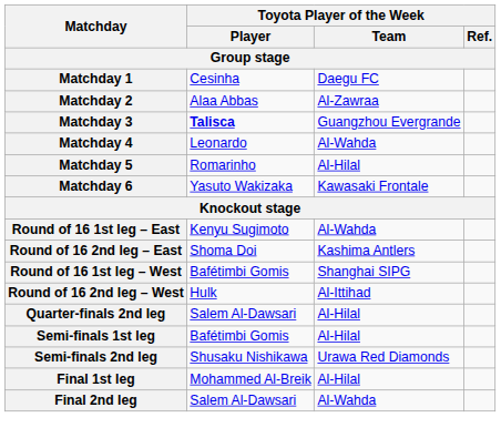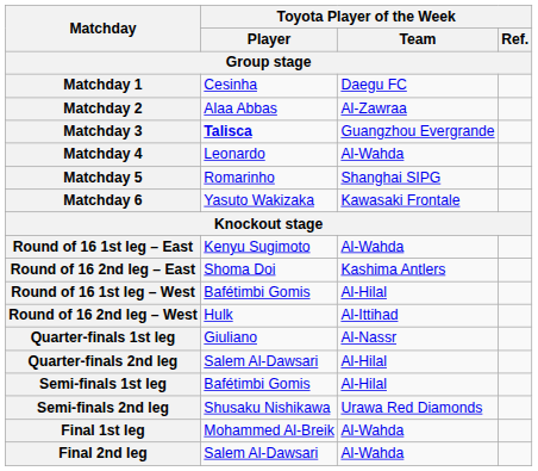 <table class="wikitable">
 <tr>
 <th rowspan=2>Matchday</th>
 <th colspan=3>Toyota Player of the Week</th>
 </tr>
 <tr>
 <th>Player</th>
 <th>Team</th>
 <th>Ref.</th>
 </tr>
 <tr>
 <th colspan=4>Group stage</th>
 </tr>
 <tr>
 <th>Matchday 1</th>
 <td align=left> <a href='#'>Cesinha</a></td>
 <td align=left> <a href='#'>Daegu FC</a></td>
 <td></td>
 </tr>
 <tr>
 <th>Matchday 2</th>
 <td align=left> <a href='#'>Alaa Abbas</a></td>
 <td align=left> <a href='#'>Al-Zawraa</a></td>
 <td></td>
 </tr>
 <tr>
 <th>Matchday 3</th>
 <td align=left><strong> <a href='#'>Talisca</a></strong></td>
 <td align=left> <a href='#'>Guangzhou Evergrande</a></td>
 <td></td>
 </tr>
 <tr>
 <th>Matchday 4</th>
 <td align=left> <a href='#'>Leonardo</a></td>
 <td align=left> <a href='#'>Al-Wahda</a></td>
 <td></td>
 </tr>
 <tr>
 <th>Matchday 5</th>
 <td align=left> <a href='#'>Romarinho</a></td>
-<td align=left> <a href='#'>Al-Hilal</a></td>
+<td align=left> <a href='#'>Shanghai SIPG</a></td>
 <td></td>
 </tr>
 <tr>
 <th>Matchday 6</th>
 <td align=left> <a href='#'>Yasuto Wakizaka</a></td>
 <td align=left> <a href='#'>Kawasaki Frontale</a></td>
 <td></td>
 </tr>
 <tr>
 <th colspan=4>Knockout stage</th>
 </tr>
 <tr>
 <th>Round of 16 1st leg – East</th>
 <td align=left> <a href='#'>Kenyu Sugimoto</a></td>
 <td align=left> <a href='#'>Al-Wahda</a></td>
 <td></td>
 </tr>
 <tr>
 <th>Round of 16 2nd leg – East</th>
 <td align=left> <a href='#'>Shoma Doi</a></td>
 <td align=left> <a href='#'>Kashima Antlers</a></td>
 <td></td>
 </tr>
 <tr>
 <th>Round of 16 1st leg – West</th>
 <td align=left> <a href='#'>Bafétimbi Gomis</a></td>
-<td align=left> <a href='#'>Shanghai SIPG</a></td>
+<td align=left> <a href='#'>Al-Hilal</a></td>
 <td></td>
 </tr>
 <tr>
 <th>Round of 16 2nd leg – West</th>
 <td align=left> <a href='#'>Hulk</a></td>
 <td align=left> <a href='#'>Al-Ittihad</a></td>
+<td></td>
+</tr>
+<tr>
+<th>Quarter-finals 1st leg</th>
+<td align=left> <a href='#'>Giuliano</a></td>
+<td align=left> <a href='#'>Al-Nassr</a></td>
 <td></td>
 </tr>
 <tr>
 <th>Quarter-finals 2nd leg</th>
 <td align=left> <a href='#'>Salem Al-Dawsari</a></td>
 <td align=left> <a href='#'>Al-Hilal</a></td>
 <td></td>
 </tr>
 <tr>
 <th>Semi-finals 1st leg</th>
 <td align=left> <a href='#'>Bafétimbi Gomis</a></td>
 <td align=left> <a href='#'>Al-Hilal</a></td>
 <td></td>
 </tr>
 <tr>
 <th>Semi-finals 2nd leg</th>
 <td align=left> <a href='#'>Shusaku Nishikawa</a></td>
 <td align=left> <a href='#'>Urawa Red Diamonds</a></td>
 <td></td>
 </tr>
 <tr>
 <th>Final 1st leg</th>
 <td align=left> <a href='#'>Mohammed Al-Breik</a></td>
-<td align=left> <a href='#'>Al-Hilal</a></td>
+<td align=left> <a href='#'>Al-Wahda</a></td>
 <td></td>
 </tr>
 <tr>
 <th>Final 2nd leg</th>
 <td align=left> <a href='#'>Salem Al-Dawsari</a></td>
 <td align=left> <a href='#'>Al-Wahda</a></td>
 <td></td>
 </tr>
 </table>
